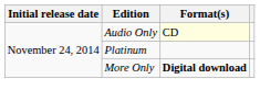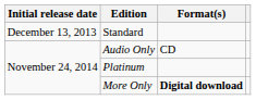 <table class="wikitable plainrowheaders">
 <tr>
 <th scope="col">Initial release date</th>
 <th scope="col">Edition</th>
 <th scope="col">Format(s)</th>
 <th scope="col"></th>
 </tr>
 <tr>
+<td>December 13, 2013</td>
+<td>Standard</td>
+<td></td>
+<td style="text-align:center;"></td>
+</tr>
+<tr>
 <td rowspan="3">November 24, 2014</td>
 <td><em>Audio Only</em></td>
-<td style="background: lightyellow;">CD</td>
+<td>CD</td>
 <td style="text-align:center;"></td>
 </tr>
 <tr>
 <td><em>Platinum</em></td>
 <td></td>
 <td align="center"></td>
 </tr>
 <tr>
 <td><em>More Only</em></td>
 <td><strong>Digital download</strong></td>
 <td align="center"></td>
 </tr>
 </table>
